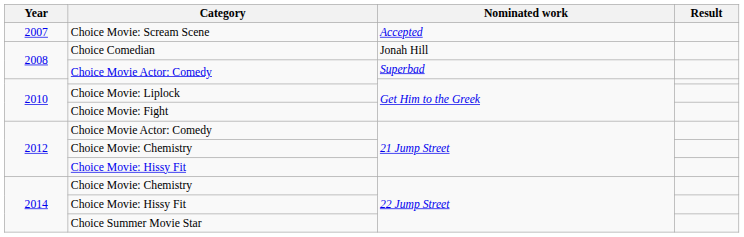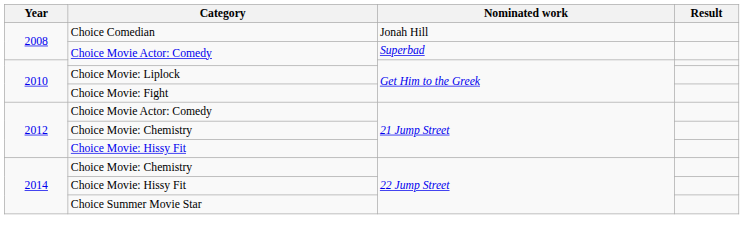 <table class=wikitable>
 <tr>
 <th scope="col" style="width:5em;">Year</th>
 <th scope="col" style="width:26em;">Category</th>
 <th scope="col" style="width:25em;">Nominated work</th>
 <th scope="col" style="width:5em;">Result</th>
-</tr>
-<tr>
-<td style="text-align:center;"><a href='#'>2007</a></td>
-<td>Choice Movie: Scream Scene</td>
-<td><em><a href='#'>Accepted</a></em></td>
-<td></td>
 </tr>
 <tr>
 <td style="text-align:center;", rowspan="2"><a href='#'>2008</a></td>
 <td>Choice Comedian</td>
 <td>Jonah Hill</td>
 <td></td>
 </tr>
 <tr>
 <td rowspan="2"><a href='#'>Choice Movie Actor: Comedy</a></td>
 <td><em><a href='#'>Superbad</a></em></td>
 <td></td>
 </tr>
 <tr>
 <td style="text-align:center;", rowspan="3"><a href='#'>2010</a></td>
 <td rowspan="3"><em><a href='#'>Get Him to the Greek</a></em></td>
 <td></td>
 </tr>
 <tr>
 <td>Choice Movie: Liplock</td>
 <td></td>
 </tr>
 <tr>
 <td>Choice Movie: Fight</td>
 <td></td>
 </tr>
 <tr>
 <td style="text-align:center;", rowspan="3"><a href='#'>2012</a></td>
 <td>Choice Movie Actor: Comedy</td>
 <td rowspan="3"><em><a href='#'>21 Jump Street</a></em></td>
 <td></td>
 </tr>
 <tr>
 <td>Choice Movie: Chemistry</td>
 <td></td>
 </tr>
 <tr>
 <td><a href='#'>Choice Movie: Hissy Fit</a></td>
 <td></td>
 </tr>
 <tr>
 <td style="text-align:center;", rowspan="3"><a href='#'>2014</a></td>
 <td>Choice Movie: Chemistry</td>
 <td rowspan="3"><em><a href='#'>22 Jump Street</a></em></td>
 <td></td>
 </tr>
 <tr>
 <td>Choice Movie: Hissy Fit</td>
 <td></td>
 </tr>
 <tr>
 <td>Choice Summer Movie Star</td>
 <td></td>
 </tr>
 </table>
